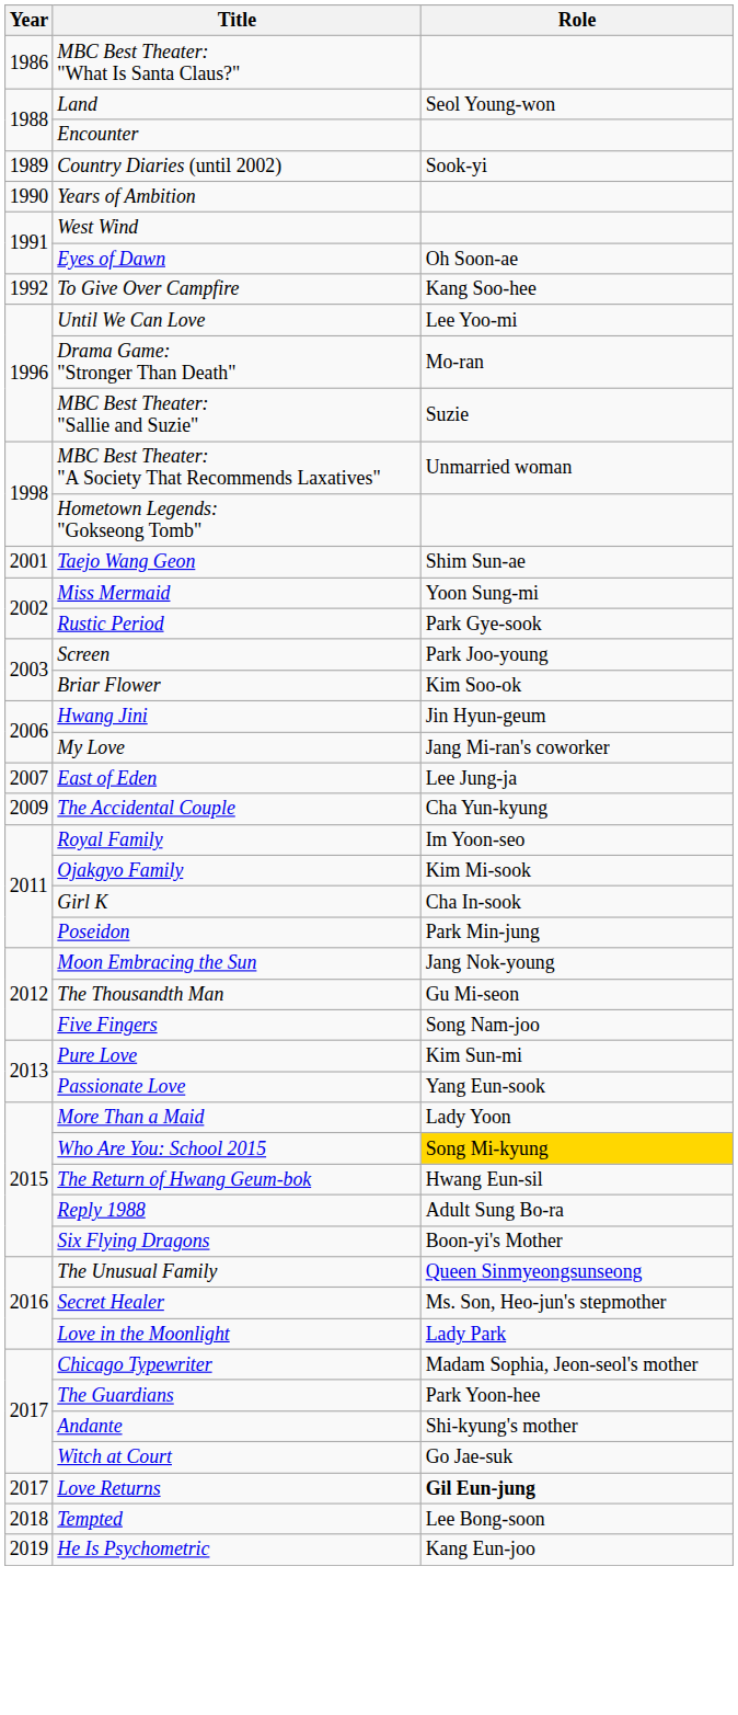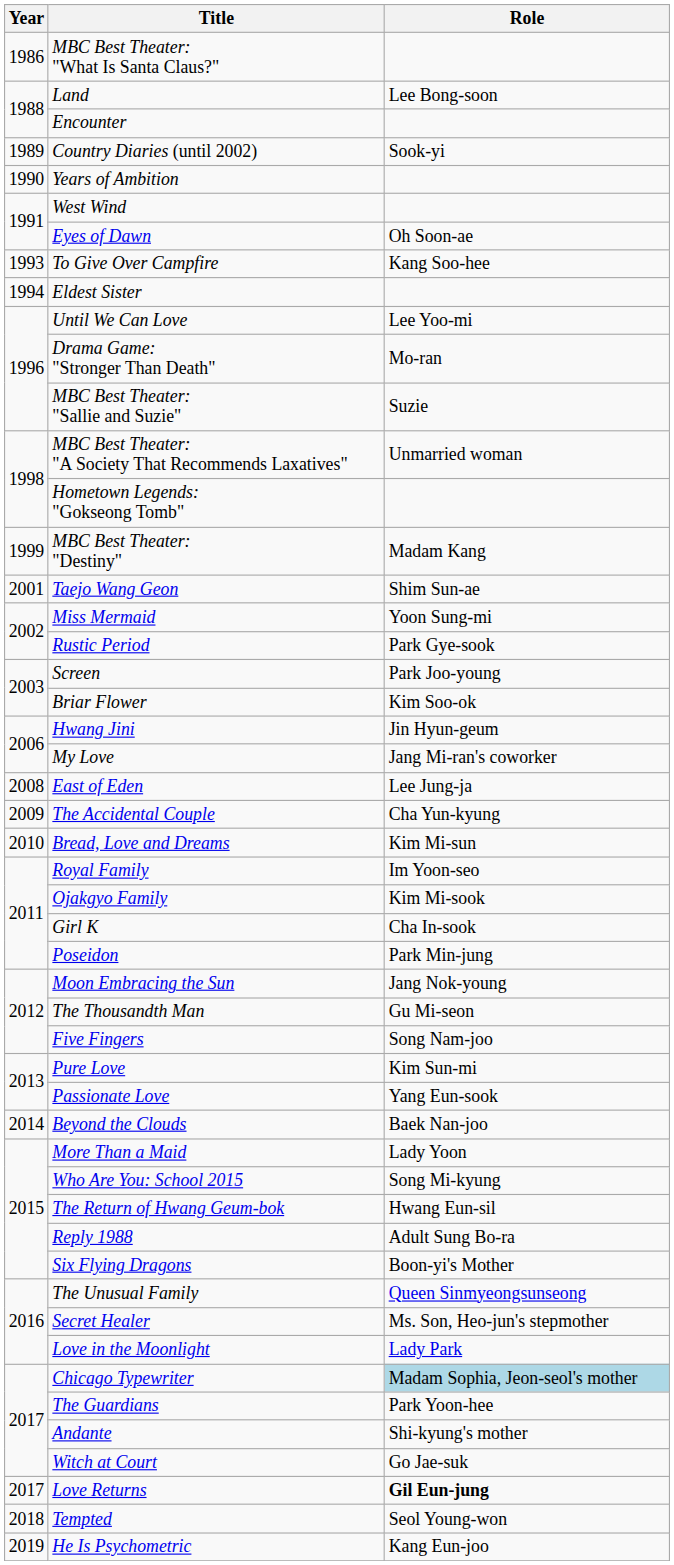 <table class="wikitable" style="width:600px">
 <tr>
 <th width=10>Year</th>
 <th>Title</th>
 <th>Role</th>
 </tr>
 <tr>
 <td>1986</td>
 <td><em>MBC Best Theater:</em><br>"What Is Santa Claus?"</td>
 <td></td>
 </tr>
 <tr>
 <td rowspan=2>1988</td>
 <td><em>Land</em></td>
-<td>Seol Young-won</td>
+<td>Lee Bong-soon</td>
 </tr>
 <tr>
 <td><em>Encounter</em></td>
 <td></td>
 </tr>
 <tr>
 <td>1989</td>
 <td><em>Country Diaries</em> (until 2002)</td>
 <td>Sook-yi</td>
 </tr>
 <tr>
 <td>1990</td>
 <td><em>Years of Ambition</em></td>
 <td></td>
 </tr>
 <tr>
 <td rowspan=2>1991</td>
 <td><em>West Wind</em></td>
 <td></td>
 </tr>
 <tr>
 <td><em><a href='#'>Eyes of Dawn</a></em></td>
 <td>Oh Soon-ae</td>
 </tr>
 <tr>
-<td>1992</td>
+<td>1993</td>
 <td><em>To Give Over Campfire</em></td>
 <td>Kang Soo-hee</td>
+</tr>
+<tr>
+<td>1994</td>
+<td><em>Eldest Sister</em></td>
+<td></td>
 </tr>
 <tr>
 <td rowspan=3>1996</td>
 <td><em>Until We Can Love</em></td>
 <td>Lee Yoo-mi</td>
 </tr>
 <tr>
 <td><em>Drama Game:</em><br>"Stronger Than Death"</td>
 <td>Mo-ran</td>
 </tr>
 <tr>
 <td><em>MBC Best Theater:</em><br>"Sallie and Suzie"</td>
 <td>Suzie</td>
 </tr>
 <tr>
 <td rowspan=2>1998</td>
 <td><em>MBC Best Theater:</em><br>"A Society That Recommends Laxatives"</td>
 <td>Unmarried woman</td>
 </tr>
 <tr>
 <td><em>Hometown Legends:</em><br>"Gokseong Tomb"</td>
 <td></td>
+</tr>
+<tr>
+<td>1999</td>
+<td><em>MBC Best Theater:</em><br>"Destiny"</td>
+<td>Madam Kang</td>
 </tr>
 <tr>
 <td>2001</td>
 <td><em><a href='#'>Taejo Wang Geon</a></em></td>
 <td>Shim Sun-ae</td>
 </tr>
 <tr>
 <td rowspan=2>2002</td>
 <td><em><a href='#'>Miss Mermaid</a></em></td>
 <td>Yoon Sung-mi</td>
 </tr>
 <tr>
 <td><em><a href='#'>Rustic Period</a></em></td>
 <td>Park Gye-sook</td>
 </tr>
 <tr>
 <td rowspan=2>2003</td>
 <td><em>Screen</em></td>
 <td>Park Joo-young</td>
 </tr>
 <tr>
 <td><em>Briar Flower</em></td>
 <td>Kim Soo-ok</td>
 </tr>
 <tr>
 <td rowspan=2>2006</td>
 <td><em><a href='#'>Hwang Jini</a></em></td>
 <td>Jin Hyun-geum</td>
 </tr>
 <tr>
 <td><em>My Love</em></td>
 <td>Jang Mi-ran's coworker</td>
 </tr>
 <tr>
-<td>2007</td>
+<td>2008</td>
 <td><em><a href='#'>East of Eden</a></em></td>
 <td>Lee Jung-ja</td>
 </tr>
 <tr>
 <td>2009</td>
 <td><em><a href='#'>The Accidental Couple</a></em></td>
 <td>Cha Yun-kyung</td>
+</tr>
+<tr>
+<td>2010</td>
+<td><em><a href='#'>Bread, Love and Dreams</a></em></td>
+<td>Kim Mi-sun</td>
 </tr>
 <tr>
 <td rowspan=4>2011</td>
 <td><em><a href='#'>Royal Family</a></em></td>
 <td>Im Yoon-seo</td>
 </tr>
 <tr>
 <td><em><a href='#'>Ojakgyo Family</a></em></td>
 <td>Kim Mi-sook</td>
 </tr>
 <tr>
 <td><em>Girl K</em></td>
 <td>Cha In-sook</td>
 </tr>
 <tr>
 <td><em><a href='#'>Poseidon</a></em></td>
 <td>Park Min-jung</td>
 </tr>
 <tr>
 <td rowspan=3>2012</td>
 <td><em><a href='#'>Moon Embracing the Sun</a></em></td>
 <td>Jang Nok-young</td>
 </tr>
 <tr>
 <td><em>The Thousandth Man</em></td>
 <td>Gu Mi-seon</td>
 </tr>
 <tr>
 <td><em><a href='#'>Five Fingers</a></em></td>
 <td>Song Nam-joo</td>
 </tr>
 <tr>
 <td rowspan=2>2013</td>
 <td><em><a href='#'>Pure Love</a></em></td>
 <td>Kim Sun-mi</td>
 </tr>
 <tr>
 <td><em><a href='#'>Passionate Love</a></em></td>
 <td>Yang Eun-sook</td>
 </tr>
 <tr>
+<td>2014</td>
+<td><em><a href='#'>Beyond the Clouds</a></em></td>
+<td>Baek Nan-joo</td>
+</tr>
+<tr>
 <td rowspan=5>2015</td>
 <td><em><a href='#'>More Than a Maid</a></em></td>
 <td>Lady Yoon</td>
 </tr>
 <tr>
 <td><em><a href='#'>Who Are You: School 2015</a></em></td>
-<td style="background: gold;">Song Mi-kyung</td>
+<td>Song Mi-kyung</td>
 </tr>
 <tr>
 <td><em><a href='#'>The Return of Hwang Geum-bok</a></em></td>
 <td>Hwang Eun-sil</td>
 </tr>
 <tr>
 <td><em><a href='#'>Reply 1988</a></em></td>
 <td>Adult Sung Bo-ra</td>
 </tr>
 <tr>
 <td><em><a href='#'>Six Flying Dragons</a></em></td>
 <td>Boon-yi's Mother</td>
 </tr>
 <tr>
 <td rowspan=3>2016</td>
 <td><em>The Unusual Family</em></td>
 <td><a href='#'>Queen Sinmyeongsunseong</a></td>
 </tr>
 <tr>
 <td><em><a href='#'>Secret Healer</a></em></td>
 <td>Ms. Son, Heo-jun's stepmother</td>
 </tr>
 <tr>
 <td><em><a href='#'>Love in the Moonlight</a></em></td>
 <td><a href='#'>Lady Park</a></td>
 </tr>
 <tr>
 <td rowspan="4">2017</td>
 <td><em><a href='#'>Chicago Typewriter</a></em></td>
-<td>Madam Sophia, Jeon-seol's mother</td>
+<td style="background: lightblue;">Madam Sophia, Jeon-seol's mother</td>
 </tr>
 <tr>
 <td><em><a href='#'>The Guardians</a></em></td>
 <td>Park Yoon-hee</td>
 </tr>
 <tr>
 <td><a href='#'><em>Andante</em></a></td>
 <td>Shi-kyung's mother</td>
 </tr>
 <tr>
 <td><em><a href='#'>Witch at Court</a></em></td>
 <td>Go Jae-suk</td>
 </tr>
 <tr>
 <td>2017</td>
 <td><em><a href='#'>Love Returns</a></em></td>
 <td><strong>Gil Eun-jung</strong></td>
 </tr>
 <tr>
 <td rowspan=1>2018</td>
 <td><em><a href='#'>Tempted</a></em></td>
-<td>Lee Bong-soon</td>
+<td>Seol Young-won</td>
 </tr>
 <tr>
 <td>2019</td>
 <td><em><a href='#'>He Is Psychometric</a></em></td>
 <td>Kang Eun-joo</td>
 </tr>
 </table>
